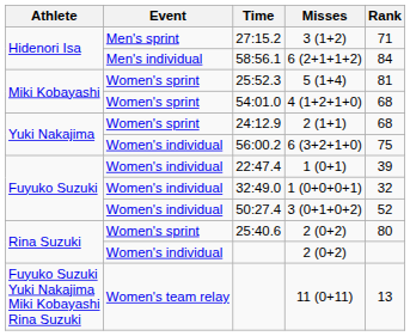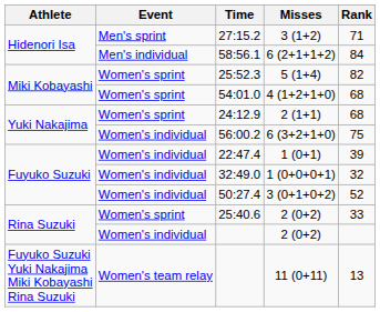 <table class="wikitable" style="font-size:90%">
 <tr>
 <th>Athlete</th>
 <th>Event</th>
 <th>Time</th>
 <th>Misses</th>
 <th>Rank</th>
 </tr>
 <tr align=center>
 <td align=left rowspan=2><a href='#'>Hidenori Isa</a></td>
 <td align=left><a href='#'>Men's sprint</a></td>
 <td>27:15.2</td>
 <td>3 (1+2)</td>
 <td>71</td>
 </tr>
 <tr align=center>
 <td align=left><a href='#'>Men's individual</a></td>
 <td>58:56.1</td>
 <td>6 (2+1+1+2)</td>
 <td>84</td>
 </tr>
 <tr align=center>
 <td align=left rowspan=2><a href='#'>Miki Kobayashi</a></td>
 <td align=left><a href='#'>Women's sprint</a></td>
 <td>25:52.3</td>
 <td>5 (1+4)</td>
-<td>81</td>
+<td>82</td>
 </tr>
 <tr align=center>
 <td align=left><a href='#'>Women's sprint</a></td>
 <td>54:01.0</td>
 <td>4 (1+2+1+0)</td>
 <td>68</td>
 </tr>
 <tr align=center>
 <td align=left rowspan=2><a href='#'>Yuki Nakajima</a></td>
 <td align=left><a href='#'>Women's sprint</a></td>
 <td>24:12.9</td>
 <td>2 (1+1)</td>
 <td>68</td>
 </tr>
 <tr align=center>
 <td align=left><a href='#'>Women's individual</a></td>
 <td>56:00.2</td>
 <td>6 (3+2+1+0)</td>
 <td>75</td>
 </tr>
 <tr align=center>
 <td align=left rowspan=3><a href='#'>Fuyuko Suzuki</a></td>
 <td align=left><a href='#'>Women's individual</a></td>
 <td>22:47.4</td>
 <td>1 (0+1)</td>
 <td>39</td>
 </tr>
 <tr align=center>
 <td align=left><a href='#'>Women's individual</a></td>
 <td>32:49.0</td>
 <td>1 (0+0+0+1)</td>
 <td>32</td>
 </tr>
 <tr align=center>
 <td align=left><a href='#'>Women's individual</a></td>
 <td>50:27.4</td>
 <td>3 (0+1+0+2)</td>
 <td>52</td>
 </tr>
 <tr align=center>
 <td align=left rowspan=2><a href='#'>Rina Suzuki</a></td>
 <td align=left><a href='#'>Women's sprint</a></td>
 <td>25:40.6</td>
 <td>2 (0+2)</td>
-<td>80</td>
+<td>33</td>
 </tr>
 <tr align=center>
 <td align=left><a href='#'>Women's individual</a></td>
 <td></td>
 <td>2 (0+2)</td>
 <td></td>
 </tr>
 <tr align=center>
 <td align=left><a href='#'>Fuyuko Suzuki</a><br><a href='#'>Yuki Nakajima</a><br><a href='#'>Miki Kobayashi</a><br><a href='#'>Rina Suzuki</a></td>
 <td align=left><a href='#'>Women's team relay</a></td>
 <td></td>
 <td>11 (0+11)</td>
 <td>13</td>
 </tr>
 </table>
